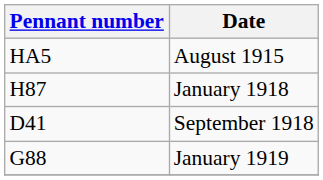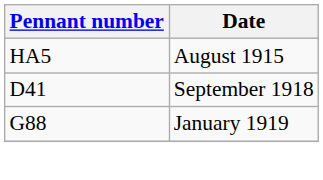 <table class="wikitable" style="text-align:left">
 <tr>
 <th><a href='#'>Pennant number</a></th>
 <th>Date</th>
 </tr>
 <tr>
 <td>HA5</td>
 <td>August 1915</td>
-</tr>
-<tr>
-<td>H87</td>
-<td>January 1918</td>
 </tr>
 <tr>
 <td>D41</td>
 <td>September 1918</td>
 </tr>
 <tr>
 <td>G88</td>
 <td>January 1919</td>
 </tr>
 <tr>
 </tr>
 </table>
